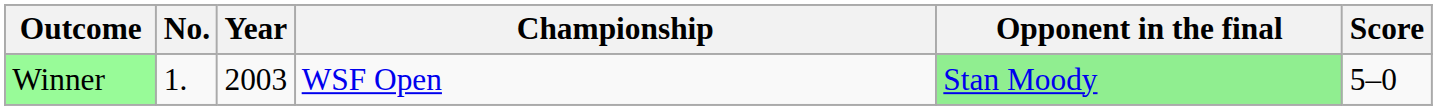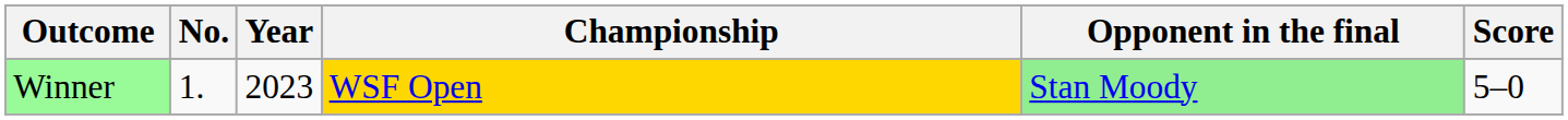 <table class="sortable wikitable">
 <tr>
 <th width="70">Outcome</th>
 <th width="20">No.</th>
 <th width="30">Year</th>
 <th width="320">Championship</th>
 <th width="200">Opponent in the final</th>
 <th width="30">Score</th>
 </tr>
 <tr>
 <td style="background:#98fb98;">Winner</td>
 <td>1.</td>
-<td>2003</td>
-<td><a href='#'>WSF Open</a></td>
+<td>2023</td>
+<td style="background: gold;"><a href='#'>WSF Open</a></td>
 <td style="background: lightgreen;"> <a href='#'>Stan Moody</a></td>
 <td>5–0</td>
 </tr>
 </table>
